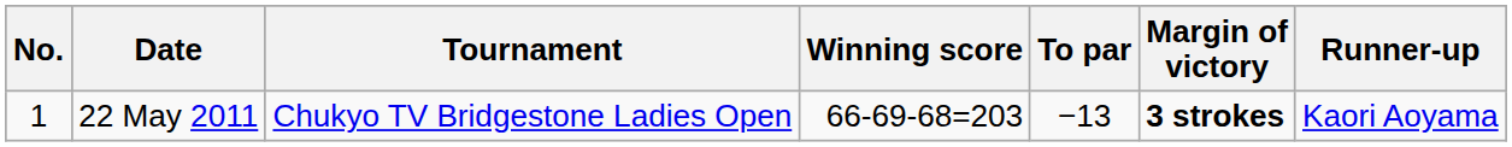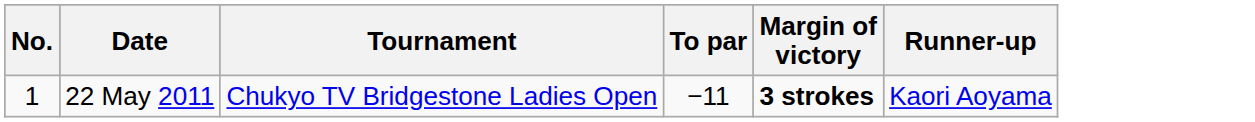 <table class="wikitable " style="font-size:95%;">
 <tr>
 <th>No.</th>
 <th>Date</th>
 <th>Tournament</th>
-<th>Winning score</th>
 <th>To par</th>
 <th>Margin of<br>victory</th>
 <th>Runner-up</th>
 </tr>
 <tr>
 <td align=center>1</td>
 <td align=right>22 May <a href='#'>2011</a></td>
 <td><a href='#'>Chukyo TV Bridgestone Ladies Open</a></td>
-<td align=right>66-69-68=203</td>
-<td align=center>−13</td>
+<td align=center>−11</td>
 <td><strong>3 strokes</strong></td>
 <td> <a href='#'>Kaori Aoyama</a></td>
 </tr>
 </table>
